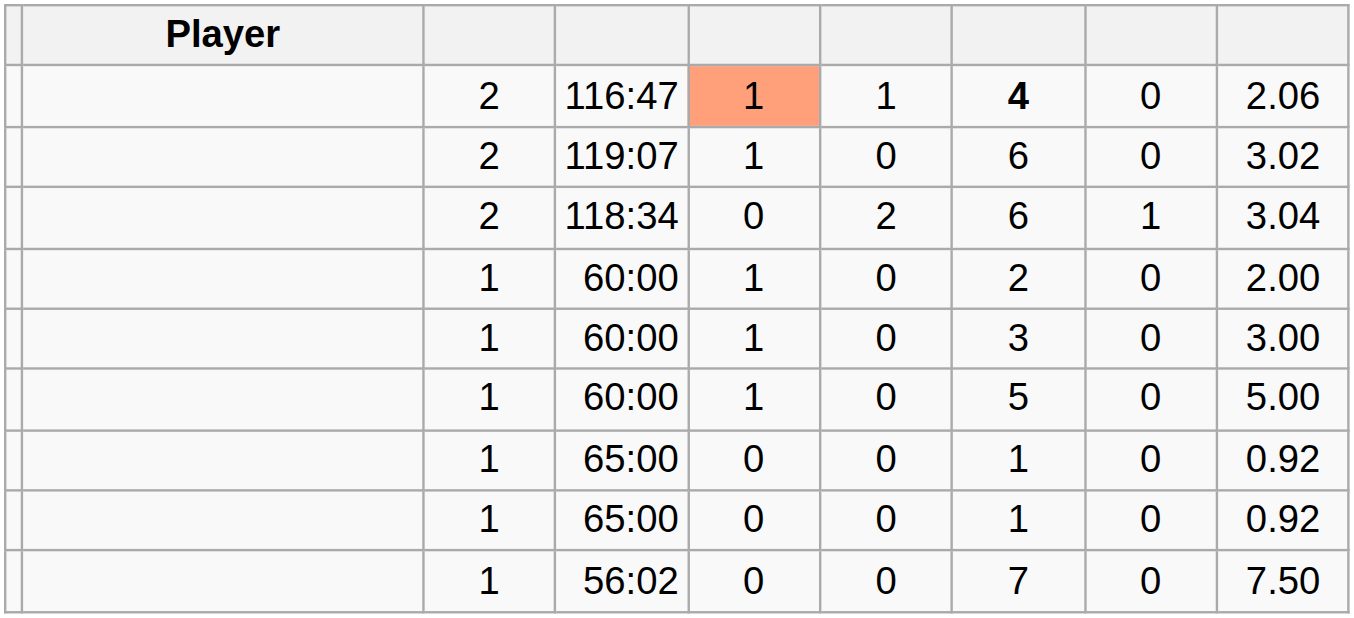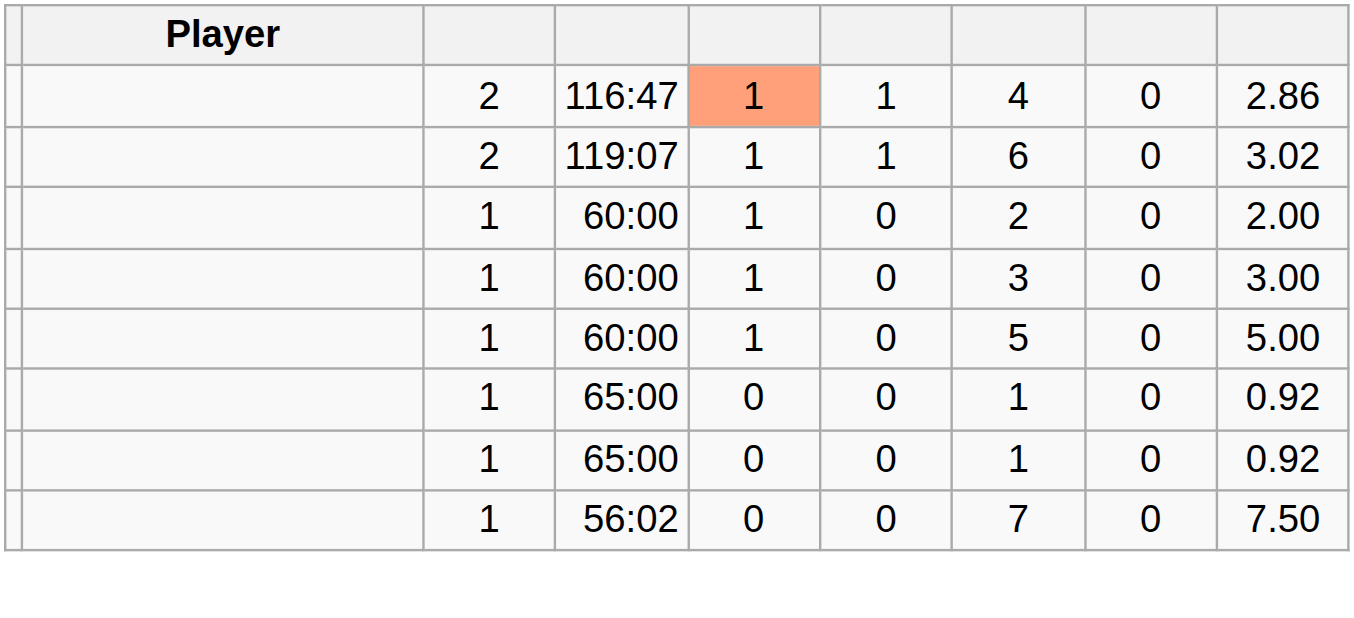 <table class="wikitable sortable" style="text-align: center">
 <tr>
 <th></th>
 <th style="width: 10em;">Player</th>
 <th style="width: 3em;"></th>
 <th style="width: 3em;"></th>
 <th style="width: 3em;"></th>
 <th style="width: 3em;"></th>
 <th style="width: 3em;"></th>
 <th style="width: 3em;"></th>
 <th style="width: 3em;"></th>
 </tr>
 <tr>
 <td></td>
 <td align="left"></td>
 <td>2</td>
 <td align="right">116:47</td>
 <td style="background: lightsalmon;">1</td>
 <td>1</td>
-<td><strong>4</strong></td>
+<td>4</td>
 <td>0</td>
-<td>2.06</td>
+<td>2.86</td>
 </tr>
 <tr>
 <td></td>
 <td align="left"></td>
 <td>2</td>
 <td align="right">119:07</td>
 <td>1</td>
-<td>0</td>
+<td>1</td>
 <td>6</td>
 <td>0</td>
 <td>3.02</td>
-</tr>
-<tr>
-<td></td>
-<td align="left"></td>
-<td>2</td>
-<td align="right">118:34</td>
-<td>0</td>
-<td>2</td>
-<td>6</td>
-<td>1</td>
-<td>3.04</td>
 </tr>
 <tr>
 <td></td>
 <td align="left"></td>
 <td>1</td>
 <td align="right">60:00</td>
 <td>1</td>
 <td>0</td>
 <td>2</td>
 <td>0</td>
 <td>2.00</td>
 </tr>
 <tr>
 <td></td>
 <td align="left"></td>
 <td>1</td>
 <td align="right">60:00</td>
 <td>1</td>
 <td>0</td>
 <td>3</td>
 <td>0</td>
 <td>3.00</td>
 </tr>
 <tr>
 <td></td>
 <td align="left"></td>
 <td>1</td>
 <td align="right">60:00</td>
 <td>1</td>
 <td>0</td>
 <td>5</td>
 <td>0</td>
 <td>5.00</td>
 </tr>
 <tr>
 <td></td>
 <td align="left"></td>
 <td>1</td>
 <td align="right">65:00</td>
 <td>0</td>
 <td>0</td>
 <td>1</td>
 <td>0</td>
 <td>0.92</td>
 </tr>
 <tr>
 <td></td>
 <td align="left"></td>
 <td>1</td>
 <td align="right">65:00</td>
 <td>0</td>
 <td>0</td>
 <td>1</td>
 <td>0</td>
 <td>0.92</td>
 </tr>
 <tr>
 <td></td>
 <td align="left"></td>
 <td>1</td>
 <td align="right">56:02</td>
 <td>0</td>
 <td>0</td>
 <td>7</td>
 <td>0</td>
 <td>7.50</td>
 </tr>
 </table>
